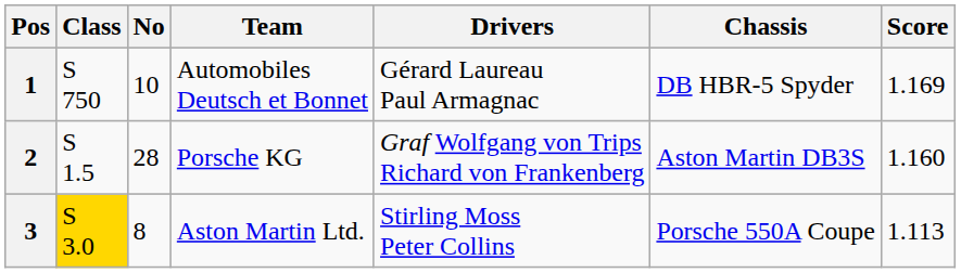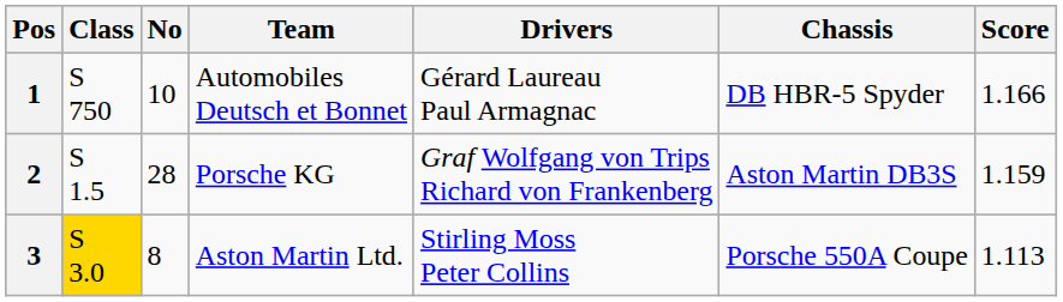 <table class="wikitable" style="font-size: 95%;">
 <tr>
 <th>Pos</th>
 <th>Class</th>
 <th>No</th>
 <th>Team</th>
 <th>Drivers</th>
 <th>Chassis</th>
 <th>Score</th>
 </tr>
 <tr>
 <th>1</th>
 <td>S<br>750</td>
 <td>10</td>
 <td> Automobiles<br><a href='#'>Deutsch et Bonnet</a></td>
 <td> Gérard Laureau<br> Paul Armagnac</td>
 <td><a href='#'>DB</a> HBR-5 Spyder</td>
-<td>1.169</td>
+<td>1.166</td>
 </tr>
 <tr>
 <th>2</th>
 <td>S<br>1.5</td>
 <td>28</td>
 <td> <a href='#'>Porsche</a> KG</td>
 <td> <em>Graf</em> <a href='#'>Wolfgang von Trips</a><br> <a href='#'>Richard von Frankenberg</a></td>
 <td><a href='#'>Aston Martin DB3S</a></td>
-<td>1.160</td>
+<td>1.159</td>
 </tr>
 <tr>
 <th>3</th>
 <td style="background: gold;">S<br>3.0</td>
 <td>8</td>
 <td> <a href='#'>Aston Martin</a> Ltd.</td>
 <td> <a href='#'>Stirling Moss</a><br> <a href='#'>Peter Collins</a></td>
 <td><a href='#'>Porsche 550A</a> Coupe</td>
 <td>1.113</td>
 </tr>
 </table>
